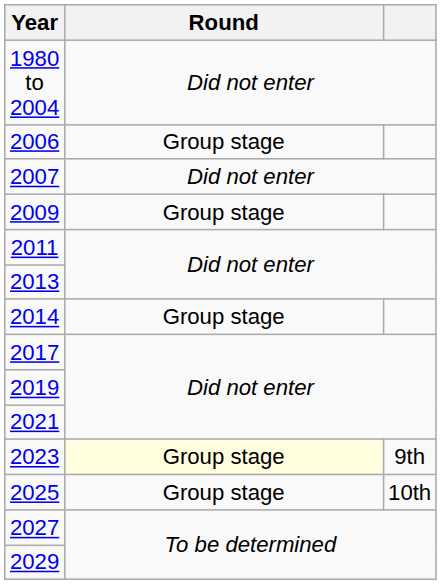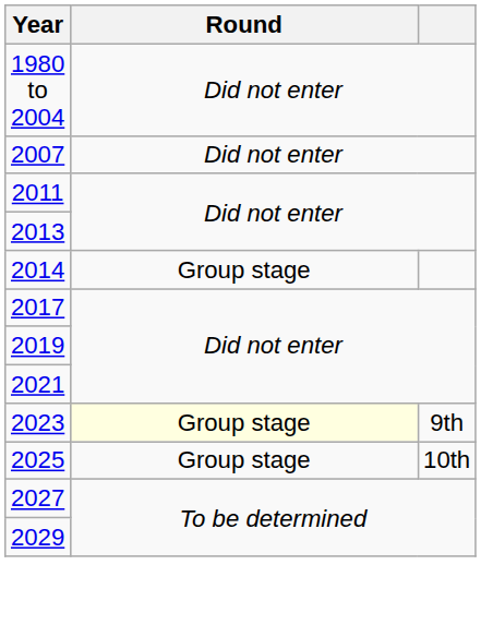 <table class="wikitable" style="text-align: center; font-size:90%">
 <tr>
 <th>Year</th>
 <th style="width:200px">Round</th>
 <th></th>
 </tr>
 <tr>
 <td><a href='#'>1980</a><br>to<br><a href='#'>2004</a></td>
 <td colspan="2"><em>Did not enter</em></td>
 </tr>
 <tr>
-<td><a href='#'>2006</a></td>
-<td>Group stage</td>
-<td></td>
-</tr>
-<tr>
 <td><a href='#'>2007</a></td>
 <td colspan="2"><em>Did not enter</em></td>
-</tr>
-<tr>
-<td><a href='#'>2009</a></td>
-<td>Group stage</td>
-<td></td>
 </tr>
 <tr>
 <td><a href='#'>2011</a></td>
 <td colspan="2" rowspan="2"><em>Did not enter</em></td>
 </tr>
 <tr>
 <td><a href='#'>2013</a></td>
 </tr>
 <tr>
 <td><a href='#'>2014</a></td>
 <td>Group stage</td>
 <td></td>
 </tr>
 <tr>
 <td><a href='#'>2017</a></td>
 <td colspan="2" rowspan="3"><em>Did not enter</em></td>
 </tr>
 <tr>
 <td><a href='#'>2019</a></td>
 </tr>
 <tr>
 <td><a href='#'>2021</a></td>
 </tr>
 <tr>
 <td><a href='#'>2023</a></td>
 <td style="background: lightyellow;">Group stage</td>
 <td>9th</td>
 </tr>
 <tr>
 <td><a href='#'>2025</a></td>
 <td>Group stage</td>
 <td>10th</td>
 </tr>
 <tr>
 <td><a href='#'>2027</a></td>
 <td colspan="2" rowspan="2"><em>To be determined</em></td>
 </tr>
 <tr>
 <td><a href='#'>2029</a></td>
 </tr>
 </table>
